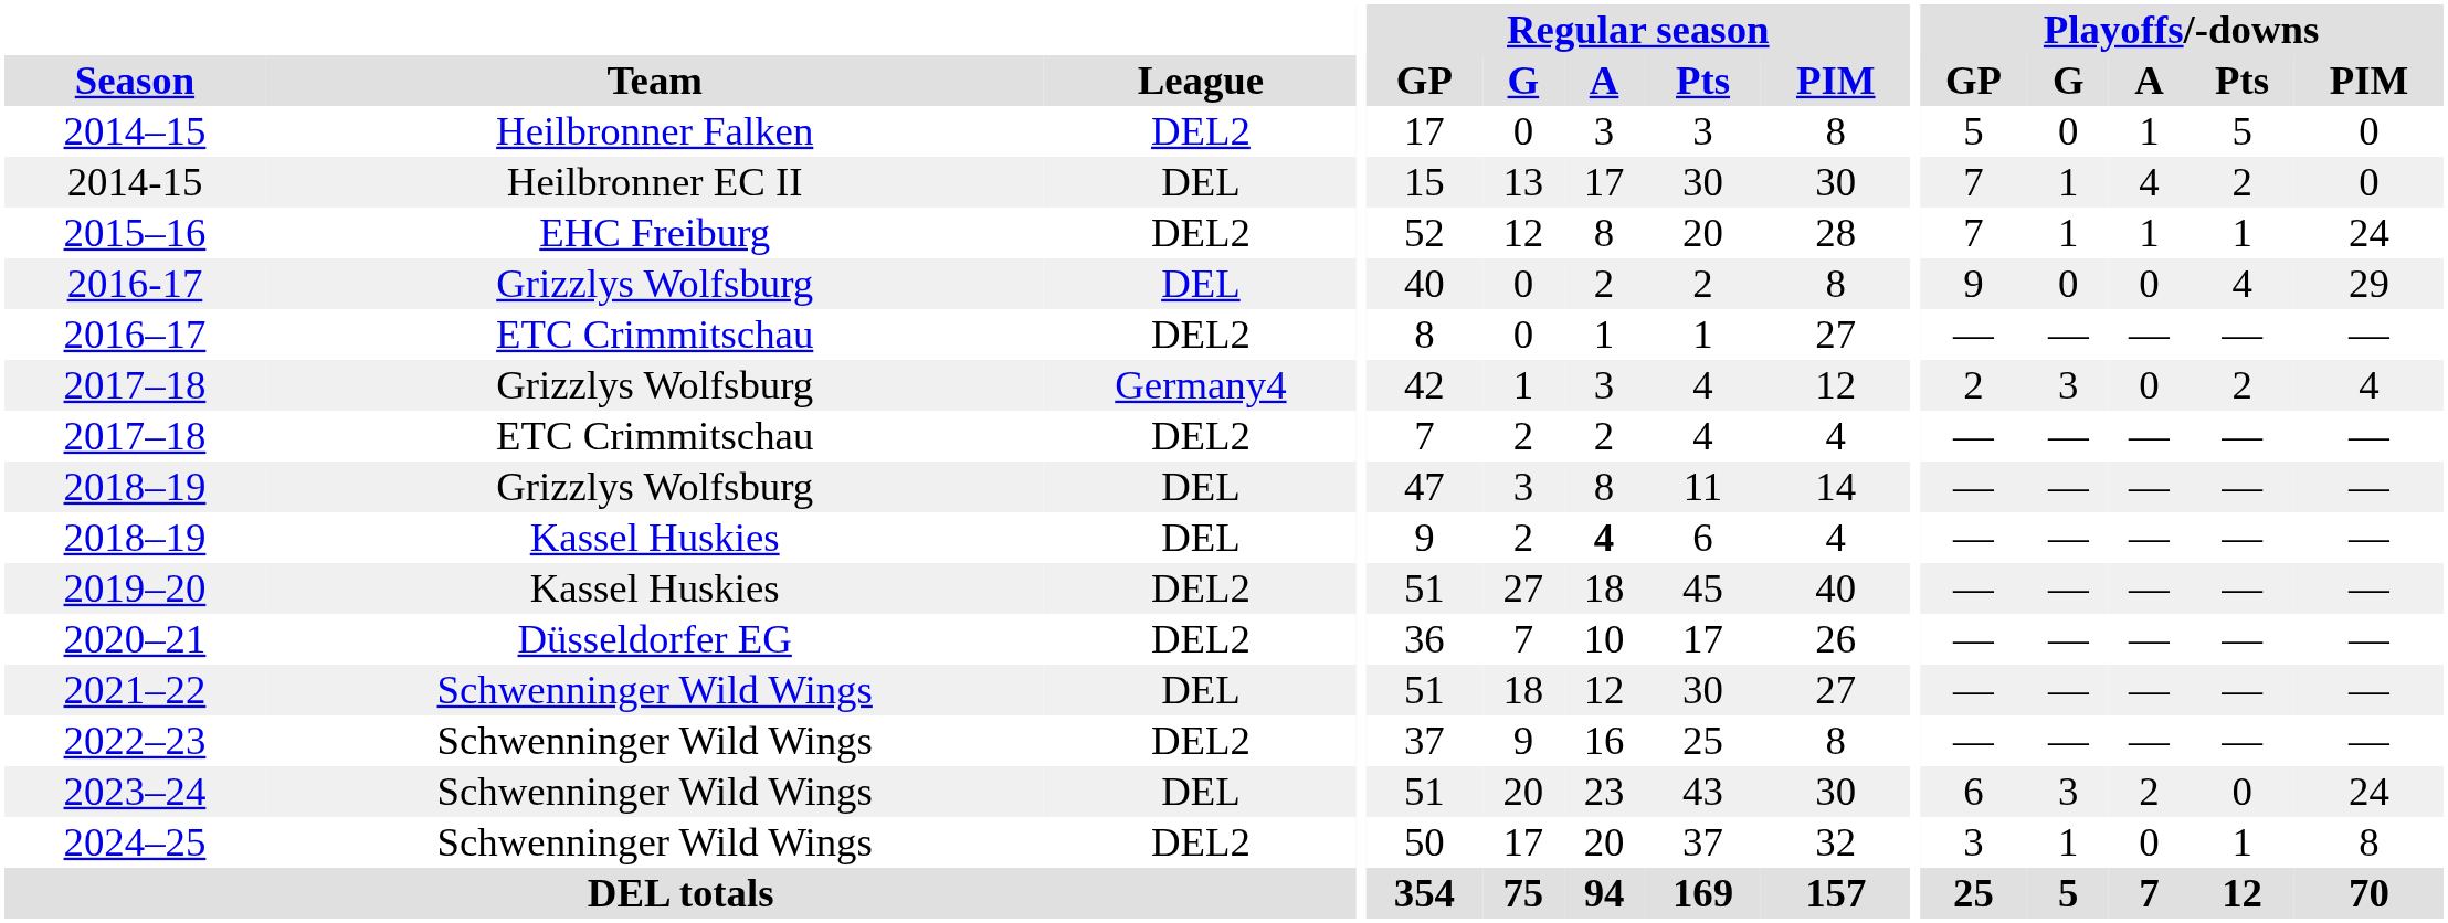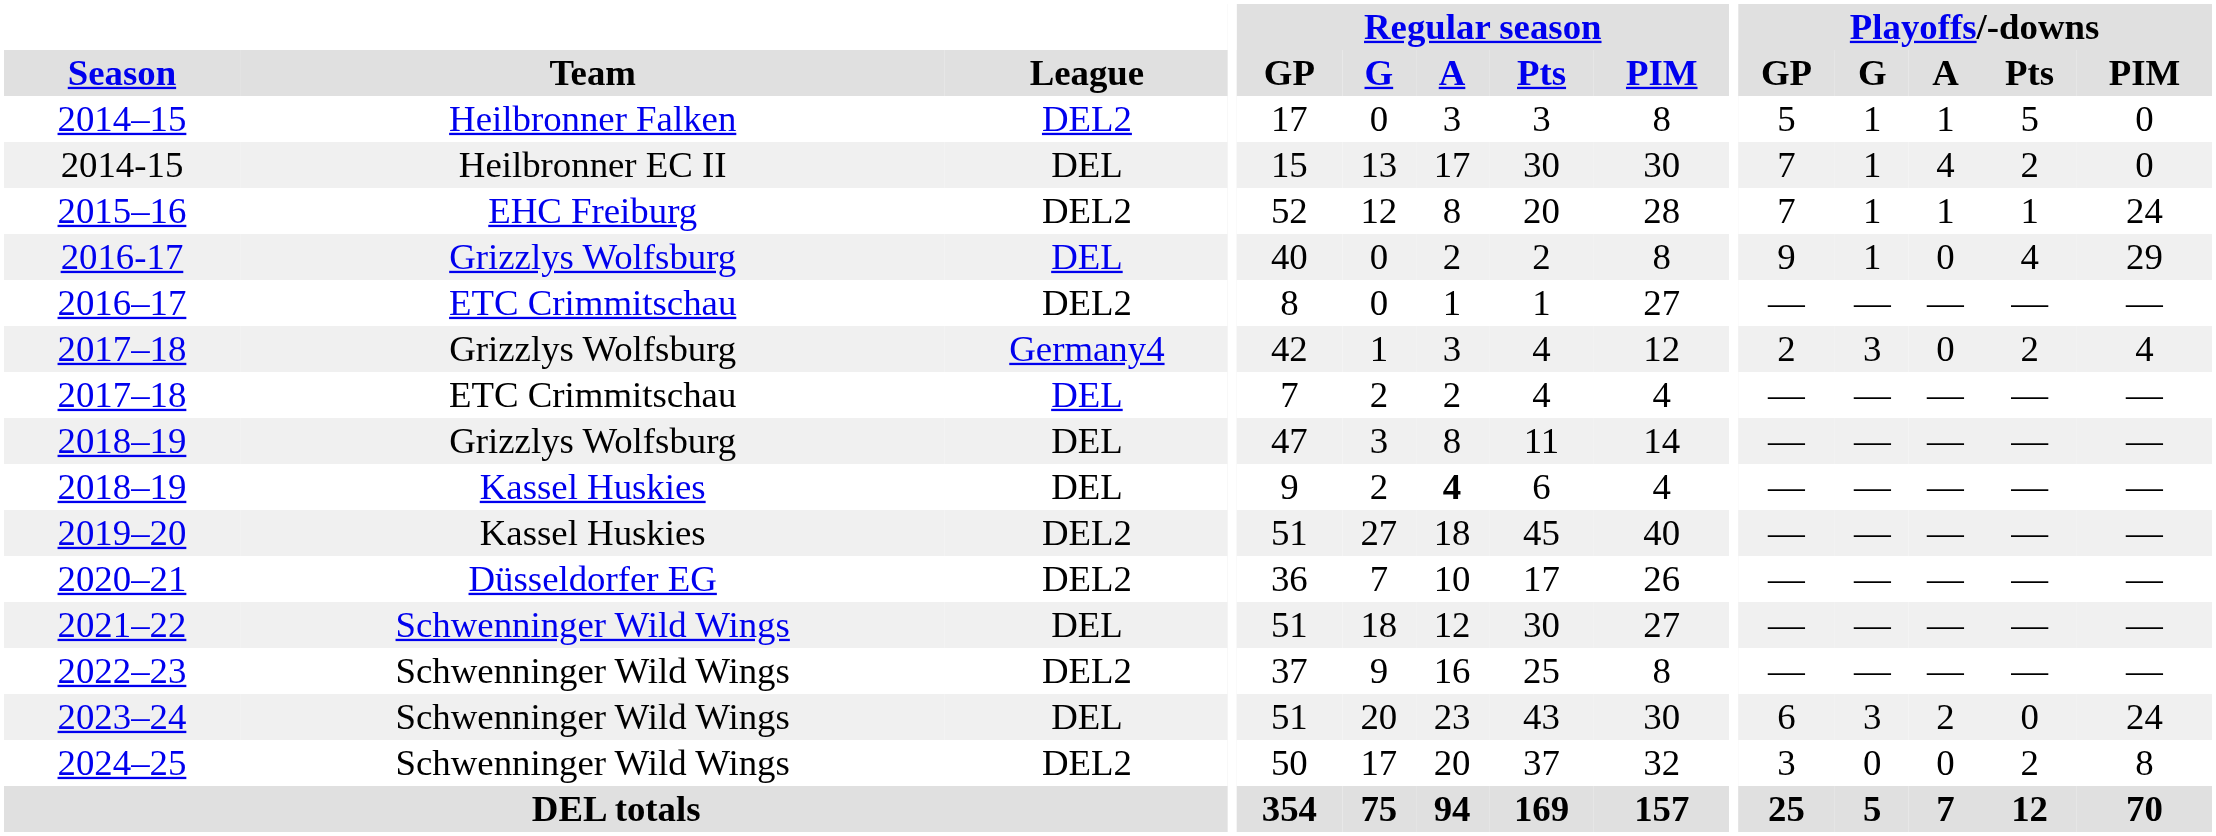 <table border="0" cellpadding="1" cellspacing="0" style="text-align:center; width:60em">
 <tr bgcolor="#e0e0e0">
 <th colspan="3" bgcolor="#ffffff"></th>
 <th rowspan="97" bgcolor="#ffffff"></th>
 <th colspan="5"><a href='#'>Regular season</a></th>
 <th rowspan="97" bgcolor="#ffffff"></th>
 <th colspan="5"><a href='#'>Playoffs</a>/-downs</th>
 </tr>
 <tr bgcolor="#e0e0e0">
 <th><a href='#'>Season</a></th>
 <th>Team</th>
 <th>League</th>
 <th>GP</th>
 <th><a href='#'>G</a></th>
 <th><a href='#'>A</a></th>
 <th><a href='#'>Pts</a></th>
 <th><a href='#'>PIM</a></th>
 <th>GP</th>
 <th>G</th>
 <th>A</th>
 <th>Pts</th>
 <th>PIM</th>
 </tr>
 <tr>
 <td><a href='#'>2014–15</a></td>
 <td><a href='#'>Heilbronner Falken</a></td>
 <td><a href='#'>DEL2</a></td>
 <td>17</td>
 <td>0</td>
 <td>3</td>
 <td>3</td>
 <td>8</td>
 <td>5</td>
-<td>0</td>
+<td>1</td>
 <td>1</td>
 <td>5</td>
 <td>0</td>
 </tr>
 <tr bgcolor="#f0f0f0">
 <td>2014-15</td>
 <td>Heilbronner EC II</td>
 <td>DEL</td>
 <td>15</td>
 <td>13</td>
 <td>17</td>
 <td>30</td>
 <td>30</td>
 <td>7</td>
 <td>1</td>
 <td>4</td>
 <td>2</td>
 <td>0</td>
 </tr>
 <tr>
 <td><a href='#'>2015–16</a></td>
 <td><a href='#'>EHC Freiburg</a></td>
 <td>DEL2</td>
 <td>52</td>
 <td>12</td>
 <td>8</td>
 <td>20</td>
 <td>28</td>
 <td>7</td>
 <td>1</td>
 <td>1</td>
 <td>1</td>
 <td>24</td>
 </tr>
 <tr bgcolor="#f0f0f0">
 <td><a href='#'>2016-17</a></td>
 <td><a href='#'>Grizzlys Wolfsburg</a></td>
 <td><a href='#'>DEL</a></td>
 <td>40</td>
 <td>0</td>
 <td>2</td>
 <td>2</td>
 <td>8</td>
 <td>9</td>
-<td>0</td>
+<td>1</td>
 <td>0</td>
 <td>4</td>
 <td>29</td>
 </tr>
 <tr>
 <td><a href='#'>2016–17</a></td>
 <td><a href='#'>ETC Crimmitschau</a></td>
 <td>DEL2</td>
 <td>8</td>
 <td>0</td>
 <td>1</td>
 <td>1</td>
 <td>27</td>
 <td>—</td>
 <td>—</td>
 <td>—</td>
 <td>—</td>
 <td>—</td>
 </tr>
 <tr bgcolor="#f0f0f0">
 <td><a href='#'>2017–18</a></td>
 <td>Grizzlys Wolfsburg</td>
 <td><a href='#'>Germany4</a></td>
 <td>42</td>
 <td>1</td>
 <td>3</td>
 <td>4</td>
 <td>12</td>
 <td>2</td>
 <td>3</td>
 <td>0</td>
 <td>2</td>
 <td>4</td>
 </tr>
 <tr>
 <td><a href='#'>2017–18</a></td>
 <td>ETC Crimmitschau</td>
-<td>DEL2</td>
+<td><a href='#'>DEL</a></td>
 <td>7</td>
 <td>2</td>
 <td>2</td>
 <td>4</td>
 <td>4</td>
 <td>—</td>
 <td>—</td>
 <td>—</td>
 <td>—</td>
 <td>—</td>
 </tr>
 <tr bgcolor="#f0f0f0">
 <td><a href='#'>2018–19</a></td>
 <td>Grizzlys Wolfsburg</td>
 <td>DEL</td>
 <td>47</td>
 <td>3</td>
 <td>8</td>
 <td>11</td>
 <td>14</td>
 <td>—</td>
 <td>—</td>
 <td>—</td>
 <td>—</td>
 <td>—</td>
 </tr>
 <tr>
 <td><a href='#'>2018–19</a></td>
 <td><a href='#'>Kassel Huskies</a></td>
 <td>DEL</td>
 <td>9</td>
 <td>2</td>
 <td><strong>4</strong></td>
 <td>6</td>
 <td>4</td>
 <td>—</td>
 <td>—</td>
 <td>—</td>
 <td>—</td>
 <td>—</td>
 </tr>
 <tr bgcolor="#f0f0f0">
 <td><a href='#'>2019–20</a></td>
 <td>Kassel Huskies</td>
 <td>DEL2</td>
 <td>51</td>
 <td>27</td>
 <td>18</td>
 <td>45</td>
 <td>40</td>
 <td>—</td>
 <td>—</td>
 <td>—</td>
 <td>—</td>
 <td>—</td>
 </tr>
 <tr>
 <td><a href='#'>2020–21</a></td>
 <td><a href='#'>Düsseldorfer EG</a></td>
 <td>DEL2</td>
 <td>36</td>
 <td>7</td>
 <td>10</td>
 <td>17</td>
 <td>26</td>
 <td>—</td>
 <td>—</td>
 <td>—</td>
 <td>—</td>
 <td>—</td>
 </tr>
 <tr bgcolor="#f0f0f0">
 <td><a href='#'>2021–22</a></td>
 <td><a href='#'>Schwenninger Wild Wings</a></td>
 <td>DEL</td>
 <td>51</td>
 <td>18</td>
 <td>12</td>
 <td>30</td>
 <td>27</td>
 <td>—</td>
 <td>—</td>
 <td>—</td>
 <td>—</td>
 <td>—</td>
 </tr>
 <tr>
 <td><a href='#'>2022–23</a></td>
 <td>Schwenninger Wild Wings</td>
 <td>DEL2</td>
 <td>37</td>
 <td>9</td>
 <td>16</td>
 <td>25</td>
 <td>8</td>
 <td>—</td>
 <td>—</td>
 <td>—</td>
 <td>—</td>
 <td>—</td>
 </tr>
 <tr bgcolor="#f0f0f0">
 <td><a href='#'>2023–24</a></td>
 <td>Schwenninger Wild Wings</td>
 <td>DEL</td>
 <td>51</td>
 <td>20</td>
 <td>23</td>
 <td>43</td>
 <td>30</td>
 <td>6</td>
 <td>3</td>
 <td>2</td>
 <td>0</td>
 <td>24</td>
 </tr>
 <tr>
 <td><a href='#'>2024–25</a></td>
 <td>Schwenninger Wild Wings</td>
 <td>DEL2</td>
 <td>50</td>
 <td>17</td>
 <td>20</td>
 <td>37</td>
 <td>32</td>
 <td>3</td>
-<td>1</td>
 <td>0</td>
-<td>1</td>
+<td>0</td>
+<td>2</td>
 <td>8</td>
 </tr>
 <tr bgcolor="#e0e0e0">
 <th colspan="3">DEL totals</th>
 <th>354</th>
 <th>75</th>
 <th>94</th>
 <th>169</th>
 <th>157</th>
 <th>25</th>
 <th>5</th>
 <th>7</th>
 <th>12</th>
 <th>70</th>
 </tr>
 </table>
